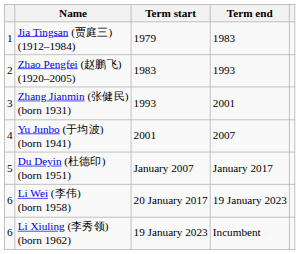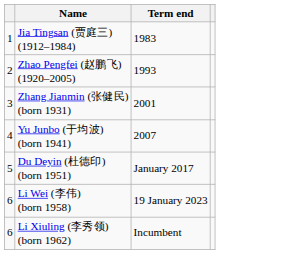 <table class="wikitable">
 <tr>
 <th></th>
 <th>Name</th>
-<th>Term start</th>
 <th>Term end</th>
 <th></th>
 </tr>
 <tr>
 <td>1</td>
 <td><a href='#'>Jia Tingsan</a> (贾庭三)<br>(1912–1984)</td>
-<td>1979</td>
 <td>1983</td>
 <td></td>
 </tr>
 <tr>
 <td>2</td>
 <td><a href='#'>Zhao Pengfei</a> (赵鹏飞)<br>(1920–2005)</td>
-<td>1983</td>
 <td>1993</td>
 <td></td>
 </tr>
 <tr>
 <td>3</td>
 <td><a href='#'>Zhang Jianmin</a> (张健民)<br>(born 1931)</td>
-<td>1993</td>
 <td>2001</td>
 <td></td>
 </tr>
 <tr>
 <td>4</td>
 <td><a href='#'>Yu Junbo</a> (于均波)<br>(born 1941)</td>
-<td>2001</td>
 <td>2007</td>
 <td></td>
 </tr>
 <tr>
 <td>5</td>
 <td><a href='#'>Du Deyin</a> (杜德印)<br>(born 1951)</td>
-<td>January 2007</td>
 <td>January 2017</td>
 <td></td>
 </tr>
 <tr>
 <td>6</td>
 <td><a href='#'>Li Wei</a> (李伟)<br>(born 1958)</td>
-<td>20 January 2017</td>
 <td>19 January 2023</td>
 <td></td>
 </tr>
 <tr>
 <td>6</td>
 <td><a href='#'>Li Xiuling</a> (李秀领)<br>(born 1962)</td>
-<td>19 January 2023</td>
 <td>Incumbent</td>
 <td></td>
 </tr>
 </table>
